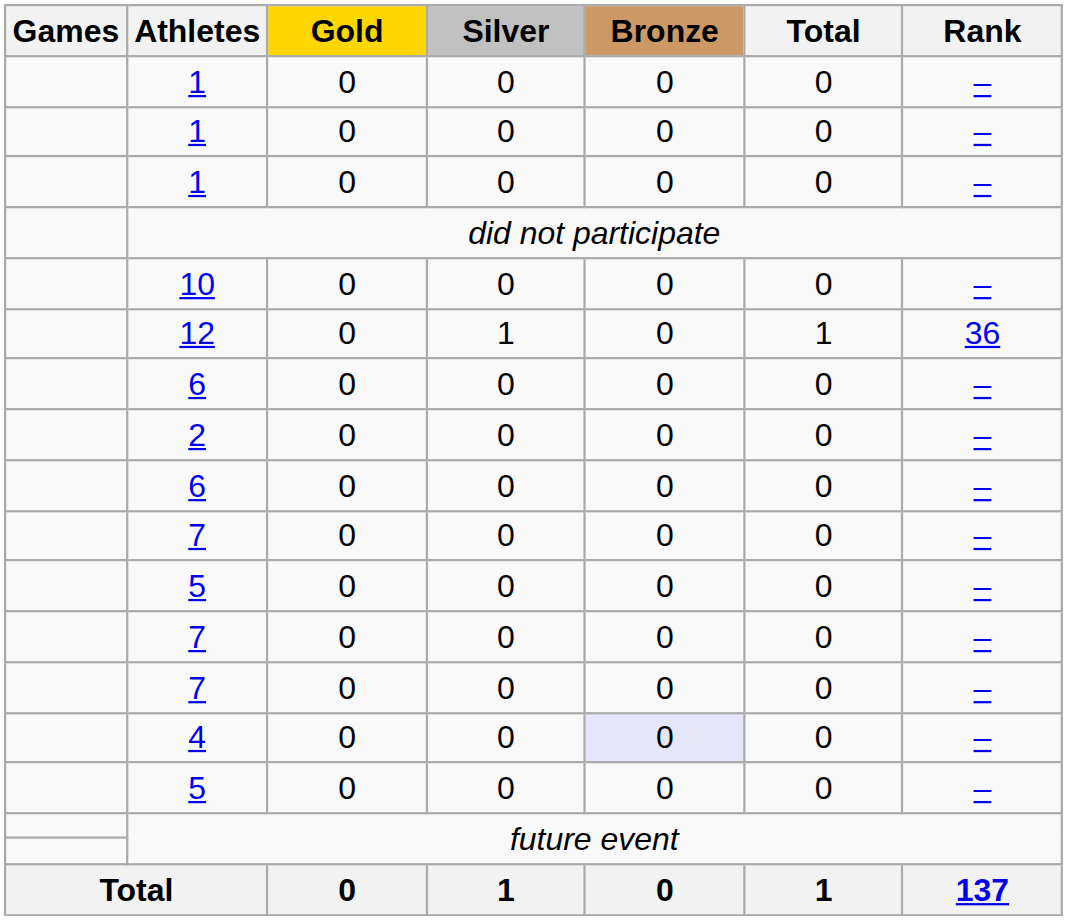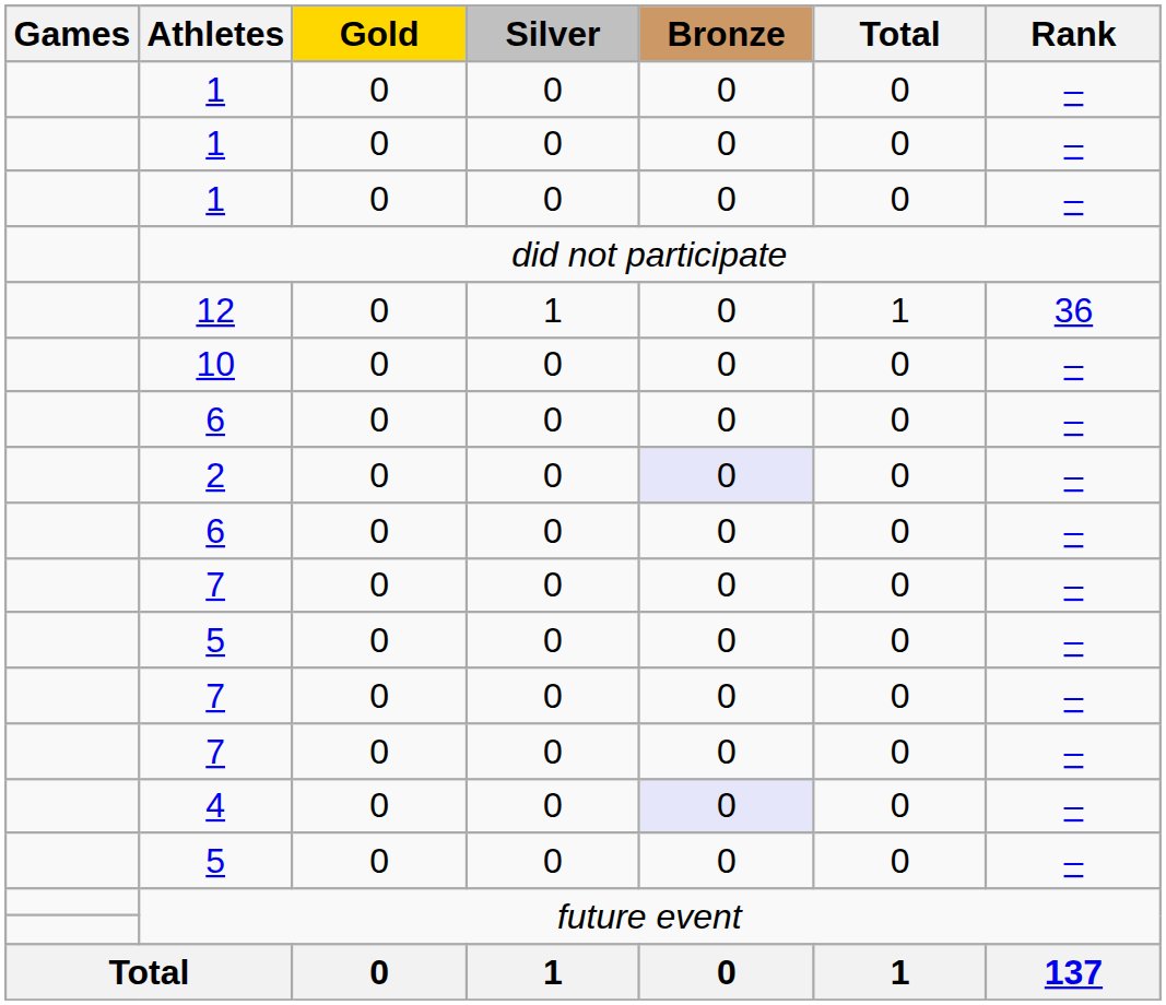 <table class="wikitable" style="text-align:center; font-size:90%;">
 <tr>
 <th>Games</th>
 <th>Athletes</th>
 <td style="background:gold; width:4.5em; font-weight:bold;">Gold</td>
 <td style="background:silver; width:4.5em; font-weight:bold;">Silver</td>
 <td style="background:#cc9966; width:4.5em; font-weight:bold;">Bronze</td>
 <th style="width:4.5em; font-weight:bold;">Total</th>
 <th style="width:4.5em; font-weight:bold;">Rank</th>
 </tr>
 <tr>
 <td align=left></td>
 <td><a href='#'>1</a></td>
 <td>0</td>
 <td>0</td>
 <td>0</td>
 <td>0</td>
 <td><a href='#'>–</a></td>
 </tr>
 <tr>
 <td align=left></td>
 <td><a href='#'>1</a></td>
 <td>0</td>
 <td>0</td>
 <td>0</td>
 <td>0</td>
 <td><a href='#'>–</a></td>
 </tr>
 <tr>
 <td align=left></td>
 <td><a href='#'>1</a></td>
 <td>0</td>
 <td>0</td>
 <td>0</td>
 <td>0</td>
 <td><a href='#'>–</a></td>
 </tr>
 <tr>
 <td align=left></td>
 <td colspan=6><em>did not participate</em></td>
 </tr>
 <tr>
 <td align=left></td>
+<td><a href='#'>12</a></td>
+<td>0</td>
+<td>1</td>
+<td>0</td>
+<td>1</td>
+<td><a href='#'>36</a></td>
+</tr>
+<tr>
+<td align=left></td>
 <td><a href='#'>10</a></td>
 <td>0</td>
 <td>0</td>
 <td>0</td>
 <td>0</td>
 <td><a href='#'>–</a></td>
-</tr>
-<tr>
-<td align=left></td>
-<td><a href='#'>12</a></td>
-<td>0</td>
-<td>1</td>
-<td>0</td>
-<td>1</td>
-<td><a href='#'>36</a></td>
 </tr>
 <tr>
 <td align=left></td>
 <td><a href='#'>6</a></td>
 <td>0</td>
 <td>0</td>
 <td>0</td>
 <td>0</td>
 <td><a href='#'>–</a></td>
 </tr>
 <tr>
 <td align=left></td>
 <td><a href='#'>2</a></td>
 <td>0</td>
 <td>0</td>
-<td>0</td>
+<td style="background: lavender;">0</td>
 <td>0</td>
 <td><a href='#'>–</a></td>
 </tr>
 <tr>
 <td align=left></td>
 <td><a href='#'>6</a></td>
 <td>0</td>
 <td>0</td>
 <td>0</td>
 <td>0</td>
 <td><a href='#'>–</a></td>
 </tr>
 <tr>
 <td align=left></td>
 <td><a href='#'>7</a></td>
 <td>0</td>
 <td>0</td>
 <td>0</td>
 <td>0</td>
 <td><a href='#'>–</a></td>
 </tr>
 <tr>
 <td align=left></td>
 <td><a href='#'>5</a></td>
 <td>0</td>
 <td>0</td>
 <td>0</td>
 <td>0</td>
 <td><a href='#'>–</a></td>
 </tr>
 <tr>
 <td align=left></td>
 <td><a href='#'>7</a></td>
 <td>0</td>
 <td>0</td>
 <td>0</td>
 <td>0</td>
 <td><a href='#'>–</a></td>
 </tr>
 <tr>
 <td align=left></td>
 <td><a href='#'>7</a></td>
 <td>0</td>
 <td>0</td>
 <td>0</td>
 <td>0</td>
 <td><a href='#'>–</a></td>
 </tr>
 <tr>
 <td align=left></td>
 <td><a href='#'>4</a></td>
 <td>0</td>
 <td>0</td>
 <td style="background: lavender;">0</td>
 <td>0</td>
 <td><a href='#'>–</a></td>
 </tr>
 <tr>
 <td align=left></td>
 <td><a href='#'>5</a></td>
 <td>0</td>
 <td>0</td>
 <td>0</td>
 <td>0</td>
 <td><a href='#'>–</a></td>
 </tr>
 <tr>
 <td align=left></td>
 <td colspan="6" rowspan="2"><em>future event</em></td>
 </tr>
 <tr>
 <td align=left></td>
 </tr>
 <tr>
 <th colspan=2>Total</th>
 <th>0</th>
 <th>1</th>
 <th>0</th>
 <th>1</th>
 <th><a href='#'>137</a></th>
 </tr>
 </table>
